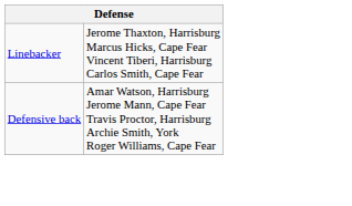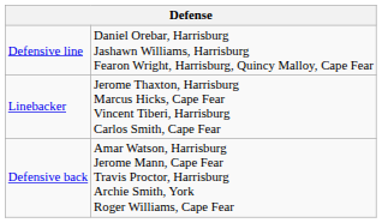 <table class="wikitable">
 <tr>
 <th colspan="2">Defense</th>
+</tr>
+<tr>
+<td><a href='#'>Defensive line</a></td>
+<td>Daniel Orebar, Harrisburg<br>Jashawn Williams, Harrisburg<br>Fearon Wright, Harrisburg, Quincy Malloy, Cape Fear</td>
 </tr>
 <tr>
 <td><a href='#'>Linebacker</a></td>
 <td>Jerome Thaxton, Harrisburg<br>Marcus Hicks, Cape Fear<br>Vincent Tiberi, Harrisburg<br>Carlos Smith, Cape Fear</td>
 </tr>
 <tr>
 <td><a href='#'>Defensive back</a></td>
 <td>Amar Watson, Harrisburg<br>Jerome Mann, Cape Fear<br>Travis Proctor, Harrisburg<br>Archie Smith, York<br>Roger Williams, Cape Fear</td>
 </tr>
 </table>
